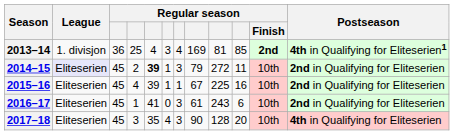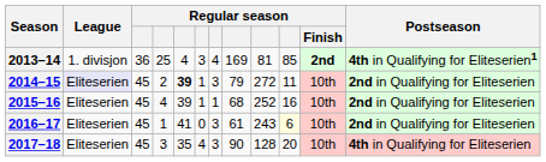 <table class="wikitable" style="text-align: center; font-size: 95%">
 <tr>
 <th rowspan="2">Season</th>
 <th rowspan="2">League</th>
 <th colspan="9">Regular season</th>
 <th rowspan="2">Postseason</th>
 </tr>
 <tr>
 <th></th>
 <th></th>
 <th></th>
 <th></th>
 <th></th>
 <th></th>
 <th></th>
 <th></th>
 <th>Finish</th>
 </tr>
 <tr>
 <th>2013–14</th>
 <td>1. divisjon</td>
 <td>36</td>
 <td>25</td>
 <td>4</td>
 <td>3</td>
 <td>4</td>
 <td>169</td>
 <td>81</td>
 <td>85</td>
 <td bgcolor="#ddffdd"><strong>2nd</strong></td>
 <td align="left" bgcolor="#ddffdd"><strong>4th</strong> in Qualifying for Eliteserien<sup><strong>1</strong></sup></td>
 </tr>
 <tr>
 <th><a href='#'>2014–15</a></th>
 <td style="background: lavender;">Eliteserien</td>
 <td>45</td>
 <td>2</td>
 <td><strong>39</strong></td>
 <td>1</td>
 <td>3</td>
 <td>79</td>
 <td>272</td>
 <td>11</td>
 <td bgcolor="#FFCCCC">10th</td>
 <td align="left" bgcolor="#ddffdd"><strong>2nd</strong> in Qualifying for Eliteserien</td>
 </tr>
 <tr>
 <th><a href='#'>2015–16</a></th>
 <td>Eliteserien</td>
 <td>45</td>
 <td>4</td>
 <td>39</td>
 <td>1</td>
 <td>1</td>
-<td>67</td>
-<td>225</td>
+<td>68</td>
+<td>252</td>
 <td>16</td>
 <td bgcolor="#FFCCCC">10th</td>
 <td align="left" bgcolor="#ddffdd"><strong>2nd</strong> in Qualifying for Eliteserien</td>
 </tr>
 <tr>
 <th><a href='#'>2016–17</a></th>
 <td>Eliteserien</td>
 <td>45</td>
 <td>1</td>
 <td>41</td>
 <td>0</td>
 <td>3</td>
 <td>61</td>
 <td>243</td>
-<td>6</td>
+<td style="background: lightyellow;">6</td>
 <td bgcolor="#FFCCCC">10th</td>
 <td align="left" bgcolor="#ddffdd"><strong>2nd</strong> in Qualifying for Eliteserien</td>
 </tr>
 <tr>
 <th><a href='#'>2017–18</a></th>
 <td>Eliteserien</td>
 <td>45</td>
 <td>3</td>
 <td>35</td>
 <td>4</td>
 <td>3</td>
 <td>90</td>
 <td>128</td>
 <td>20</td>
 <td bgcolor="#FFCCCC">10th</td>
 <td align="left" bgcolor="#FFCCCC"><strong>4th</strong> in Qualifying for Eliteserien</td>
 </tr>
 </table>
